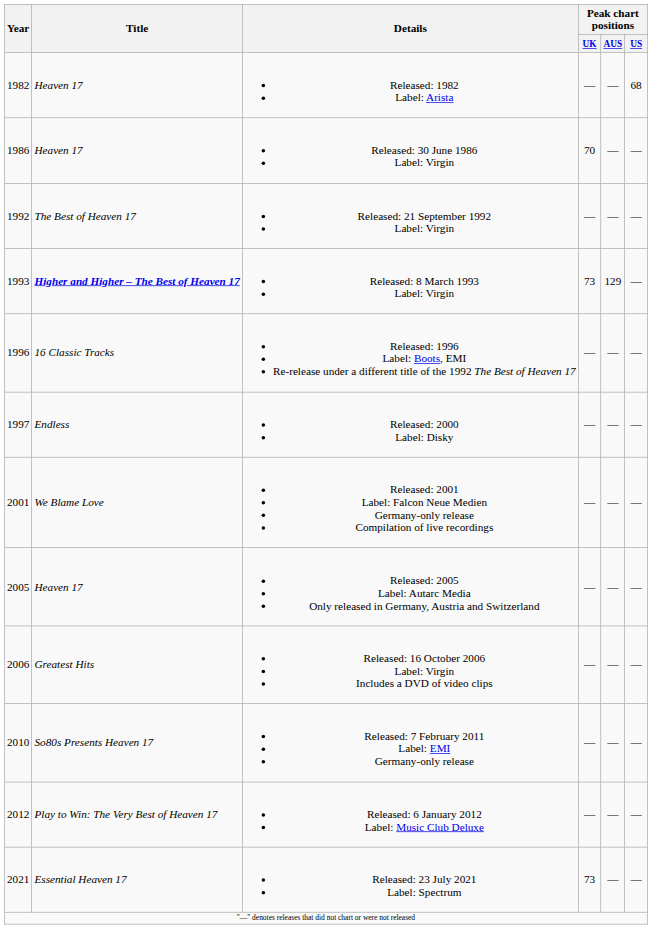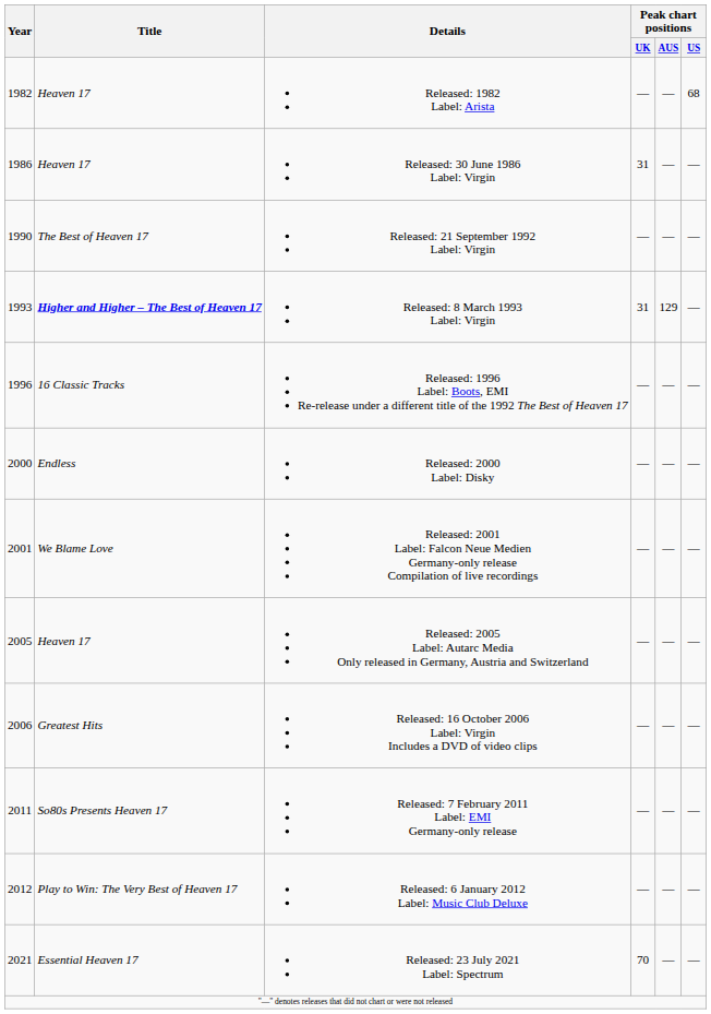 <table class="wikitable" style="text-align:center;">
 <tr>
 <th rowspan="2">Year</th>
 <th rowspan="2">Title</th>
 <th rowspan="2">Details</th>
 <th colspan="3">Peak chart positions</th>
 </tr>
 <tr>
 <th width="25"><small><a href='#'>UK</a></small><br></th>
 <th width="25"><small><a href='#'>AUS</a></small><br></th>
 <th width="25"><small><a href='#'>US</a></small><br></th>
 </tr>
 <tr>
 <td style="text-align:center;">1982</td>
 <td align="left"><em>Heaven 17</em></td>
 <td><br><ul><li>Released: 1982</li><li>Label: <a href='#'>Arista</a></li></ul></td>
 <td style="text-align:center;">—</td>
 <td style="text-align:center;">—</td>
 <td style="text-align:center;">68</td>
 </tr>
 <tr>
 <td style="text-align:center;">1986</td>
 <td align="left"><em>Heaven 17</em></td>
 <td><br><ul><li>Released: 30 June 1986</li><li>Label: Virgin</li></ul></td>
-<td style="text-align:center;">70</td>
+<td style="text-align:center;">31</td>
 <td style="text-align:center;">—</td>
 <td style="text-align:center;">—</td>
 </tr>
 <tr>
-<td style="text-align:center;">1992</td>
+<td style="text-align:center;">1990</td>
 <td align="left"><em>The Best of Heaven 17</em></td>
 <td><br><ul><li>Released: 21 September 1992</li><li>Label: Virgin</li></ul></td>
 <td style="text-align:center;">—</td>
 <td style="text-align:center;">—</td>
 <td style="text-align:center;">—</td>
 </tr>
 <tr>
 <td style="text-align:center;">1993</td>
 <td align="left"><strong><em><a href='#'>Higher and Higher – The Best of Heaven 17</a></em></strong></td>
 <td><br><ul><li>Released: 8 March 1993</li><li>Label: Virgin</li></ul></td>
-<td style="text-align:center;">73</td>
+<td style="text-align:center;">31</td>
 <td style="text-align:center;">129</td>
 <td style="text-align:center;">—</td>
 </tr>
 <tr>
 <td style="text-align:center;">1996</td>
 <td align="left"><em>16 Classic Tracks</em></td>
 <td><br><ul><li>Released: 1996</li><li>Label: <a href='#'>Boots</a>, EMI</li><li>Re-release under a different title of the 1992 <em>The Best of Heaven 17</em></li></ul></td>
 <td style="text-align:center;">—</td>
 <td style="text-align:center;">—</td>
 <td style="text-align:center;">—</td>
 </tr>
 <tr>
-<td style="text-align:center;">1997</td>
+<td style="text-align:center;">2000</td>
 <td align="left"><em>Endless</em></td>
 <td><br><ul><li>Released: 2000</li><li>Label: Disky</li></ul></td>
 <td style="text-align:center;">—</td>
 <td style="text-align:center;">—</td>
 <td style="text-align:center;">—</td>
 </tr>
 <tr>
 <td style="text-align:center;">2001</td>
 <td align="left"><em>We Blame Love</em></td>
 <td><br><ul><li>Released: 2001</li><li>Label: Falcon Neue Medien</li><li>Germany-only release</li><li>Compilation of live recordings</li></ul></td>
 <td style="text-align:center;">—</td>
 <td style="text-align:center;">—</td>
 <td style="text-align:center;">—</td>
 </tr>
 <tr>
 <td style="text-align:center;">2005</td>
 <td align="left"><em>Heaven 17</em></td>
 <td><br><ul><li>Released: 2005</li><li>Label: Autarc Media</li><li>Only released in Germany, Austria and Switzerland</li></ul></td>
 <td style="text-align:center;">—</td>
 <td style="text-align:center;">—</td>
 <td style="text-align:center;">—</td>
 </tr>
 <tr>
 <td style="text-align:center;">2006</td>
 <td align="left"><em>Greatest Hits</em></td>
 <td><br><ul><li>Released: 16 October 2006</li><li>Label: Virgin</li><li>Includes a DVD of video clips</li></ul></td>
 <td style="text-align:center;">—</td>
 <td style="text-align:center;">—</td>
 <td style="text-align:center;">—</td>
 </tr>
 <tr>
-<td style="text-align:center;">2010</td>
+<td style="text-align:center;">2011</td>
 <td align="left"><em>So80s Presents Heaven 17</em></td>
 <td><br><ul><li>Released: 7 February 2011</li><li>Label: <a href='#'>EMI</a></li><li>Germany-only release</li></ul></td>
 <td style="text-align:center;">—</td>
 <td style="text-align:center;">—</td>
 <td style="text-align:center;">—</td>
 </tr>
 <tr>
 <td style="text-align:center;">2012</td>
 <td align="left"><em>Play to Win: The Very Best of Heaven 17</em></td>
 <td><br><ul><li>Released: 6 January 2012</li><li>Label: <a href='#'>Music Club Deluxe</a></li></ul></td>
 <td style="text-align:center;">—</td>
 <td style="text-align:center;">—</td>
 <td style="text-align:center;">—</td>
 </tr>
 <tr>
 <td style="text-align:center;">2021</td>
 <td align="left"><em>Essential Heaven 17</em></td>
 <td><br><ul><li>Released: 23 July 2021</li><li>Label: Spectrum</li></ul></td>
-<td style="text-align:center;">73</td>
+<td style="text-align:center;">70</td>
 <td style="text-align:center;">—</td>
 <td style="text-align:center;">—</td>
 </tr>
 <tr>
 <td colspan="6" style="font-size:8pt">"—" denotes releases that did not chart or were not released</td>
 </tr>
 </table>
